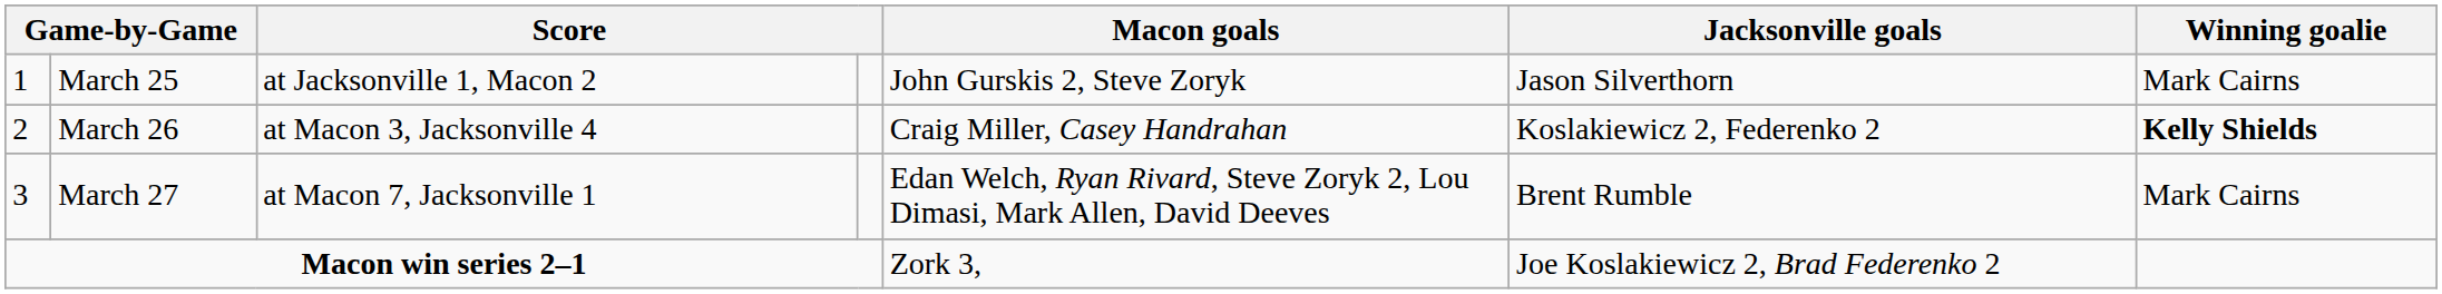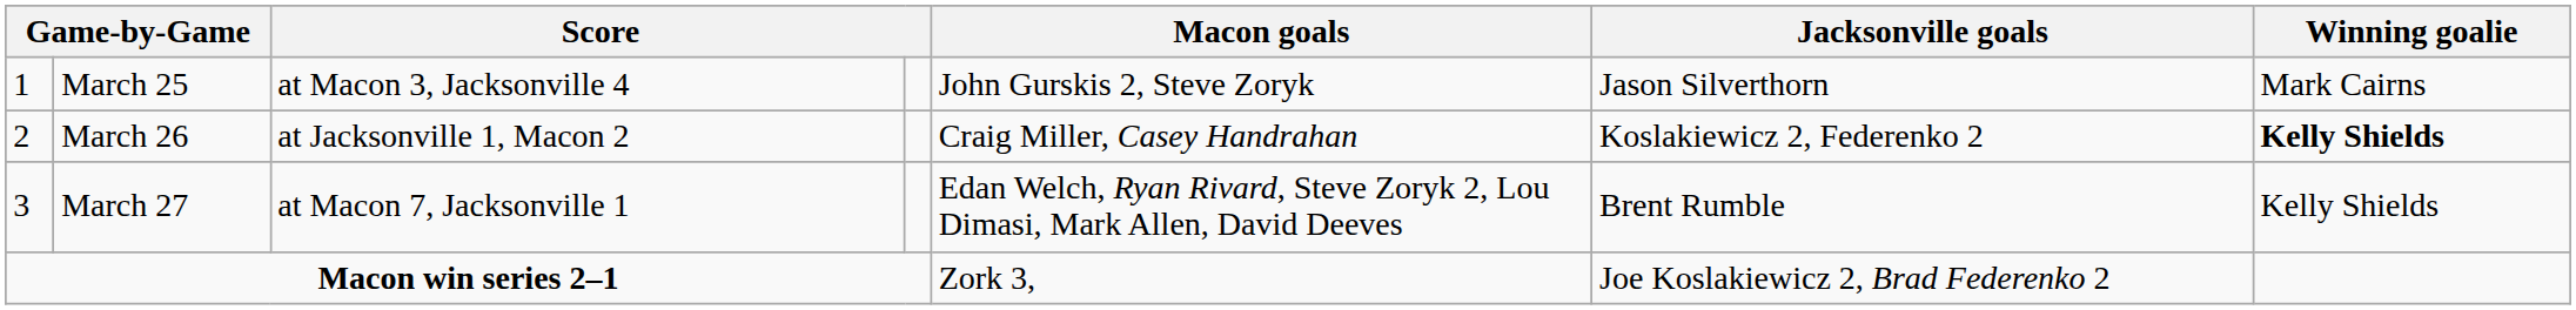 <table class="wikitable">
 <tr>
 <th width=10% colspan=2>Game-by-Game</th>
 <th width=25% colspan=2>Score</th>
 <th width=25%>Macon goals</th>
 <th width=25%>Jacksonville goals</th>
 <th width=12%>Winning goalie</th>
 </tr>
 <tr>
 <td>1</td>
 <td>March 25</td>
-<td>at Jacksonville 1, Macon 2</td>
+<td>at Macon 3, Jacksonville 4</td>
 <td></td>
 <td>John Gurskis 2, Steve Zoryk</td>
 <td>Jason Silverthorn</td>
 <td>Mark Cairns</td>
 </tr>
 <tr>
 <td>2</td>
 <td>March 26</td>
-<td>at Macon 3, Jacksonville 4</td>
+<td>at Jacksonville 1, Macon 2</td>
 <td></td>
 <td>Craig Miller, <em>Casey Handrahan</em></td>
 <td>Koslakiewicz 2, Federenko 2</td>
 <td><strong>Kelly Shields</strong></td>
 </tr>
 <tr>
 <td>3</td>
 <td>March 27</td>
 <td>at Macon 7, Jacksonville 1</td>
 <td></td>
 <td>Edan Welch, <em>Ryan Rivard</em>, Steve Zoryk 2, Lou Dimasi, Mark Allen, David Deeves</td>
 <td>Brent Rumble</td>
-<td>Mark Cairns</td>
+<td>Kelly Shields</td>
 </tr>
 <tr>
 <td colspan=4 align="center"><strong>Macon win series 2–1</strong></td>
 <td>Zork 3,</td>
 <td>Joe Koslakiewicz 2, <em>Brad Federenko</em> 2</td>
 </tr>
 </table>
